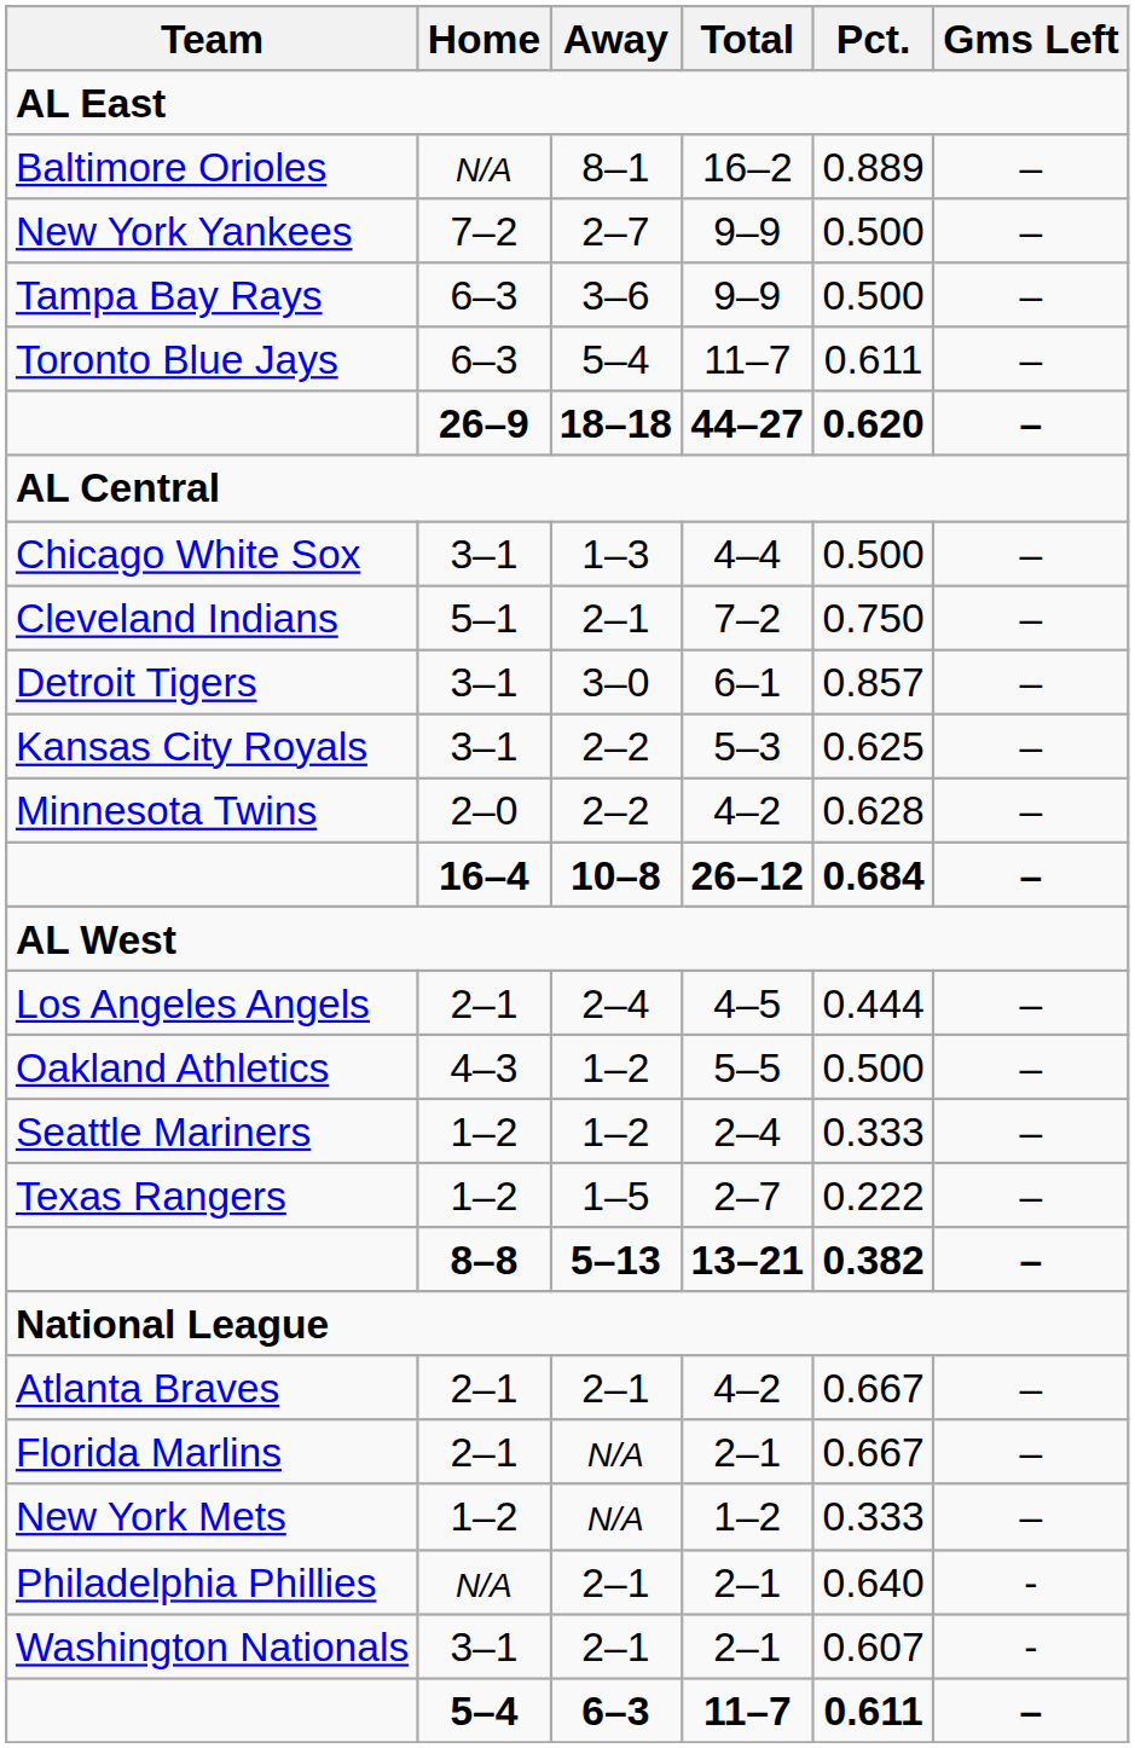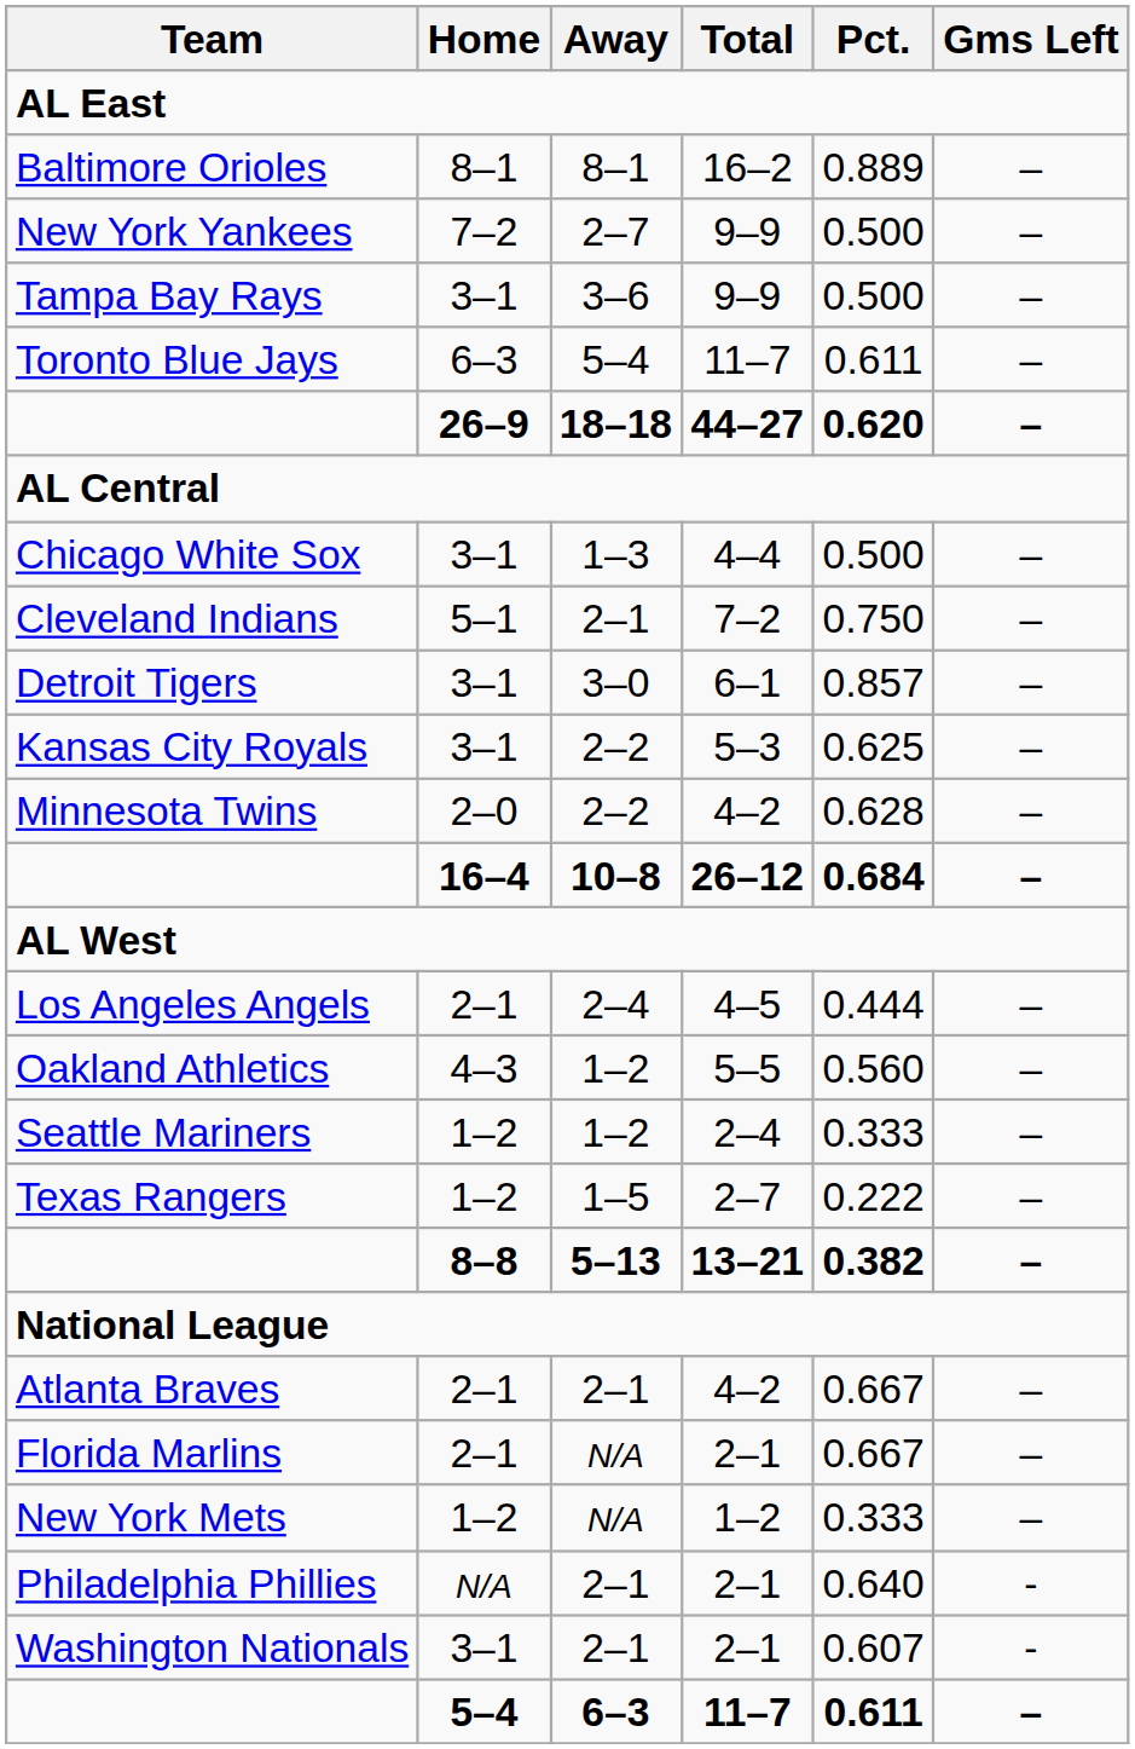 <table class="wikitable" style="font-size: 95%; text-align: center;">
 <tr>
 <th>Team</th>
 <th>Home</th>
 <th>Away</th>
 <th>Total</th>
 <th>Pct.</th>
 <th>Gms Left</th>
 </tr>
 <tr>
 <td align="left" colspan="6"><strong>AL East</strong></td>
 </tr>
 <tr>
 <td align="left"><a href='#'>Baltimore Orioles</a></td>
-<td><em><small>N/A</small></em></td>
+<td>8–1</td>
 <td>8–1</td>
 <td>16–2</td>
 <td>0.889</td>
 <td>–</td>
 </tr>
 <tr>
 <td align="left"><a href='#'>New York Yankees</a></td>
 <td>7–2</td>
 <td>2–7</td>
 <td>9–9</td>
 <td>0.500</td>
 <td>–</td>
 </tr>
 <tr>
 <td align="left"><a href='#'>Tampa Bay Rays</a></td>
-<td>6–3</td>
+<td>3–1</td>
 <td>3–6</td>
 <td>9–9</td>
 <td>0.500</td>
 <td>–</td>
 </tr>
 <tr>
 <td align="left"><a href='#'>Toronto Blue Jays</a></td>
 <td>6–3</td>
 <td>5–4</td>
 <td>11–7</td>
 <td>0.611</td>
 <td>–</td>
 </tr>
 <tr style="font-weight:bold;">
 <td></td>
 <td>26–9</td>
 <td>18–18</td>
 <td>44–27</td>
 <td>0.620</td>
 <td>–</td>
 </tr>
 <tr>
 <td align="left" colspan="6"><strong>AL Central</strong></td>
 </tr>
 <tr>
 <td align="left"><a href='#'>Chicago White Sox</a></td>
 <td>3–1</td>
 <td>1–3</td>
 <td>4–4</td>
 <td>0.500</td>
 <td>–</td>
 </tr>
 <tr>
 <td align="left"><a href='#'>Cleveland Indians</a></td>
 <td>5–1</td>
 <td>2–1</td>
 <td>7–2</td>
 <td>0.750</td>
 <td>–</td>
 </tr>
 <tr>
 <td align="left"><a href='#'>Detroit Tigers</a></td>
 <td>3–1</td>
 <td>3–0</td>
 <td>6–1</td>
 <td>0.857</td>
 <td>–</td>
 </tr>
 <tr>
 <td align="left"><a href='#'>Kansas City Royals</a></td>
 <td>3–1</td>
 <td>2–2</td>
 <td>5–3</td>
 <td>0.625</td>
 <td>–</td>
 </tr>
 <tr>
 <td align="left"><a href='#'>Minnesota Twins</a></td>
 <td>2–0</td>
 <td>2–2</td>
 <td>4–2</td>
 <td>0.628</td>
 <td>–</td>
 </tr>
 <tr style="font-weight:bold;">
 <td></td>
 <td>16–4</td>
 <td>10–8</td>
 <td>26–12</td>
 <td>0.684</td>
 <td>–</td>
 </tr>
 <tr>
 <td align="left" colspan="6"><strong>AL West</strong></td>
 </tr>
 <tr>
 <td align="left"><a href='#'>Los Angeles Angels</a></td>
 <td>2–1</td>
 <td>2–4</td>
 <td>4–5</td>
 <td>0.444</td>
 <td>–</td>
 </tr>
 <tr>
 <td align="left"><a href='#'>Oakland Athletics</a></td>
 <td>4–3</td>
 <td>1–2</td>
 <td>5–5</td>
-<td>0.500</td>
+<td>0.560</td>
 <td>–</td>
 </tr>
 <tr>
 <td align="left"><a href='#'>Seattle Mariners</a></td>
 <td>1–2</td>
 <td>1–2</td>
 <td>2–4</td>
 <td>0.333</td>
 <td>–</td>
 </tr>
 <tr>
 <td align="left"><a href='#'>Texas Rangers</a></td>
 <td>1–2</td>
 <td>1–5</td>
 <td>2–7</td>
 <td>0.222</td>
 <td>–</td>
 </tr>
 <tr style="font-weight:bold;">
 <td></td>
 <td>8–8</td>
 <td>5–13</td>
 <td>13–21</td>
 <td>0.382</td>
 <td>–</td>
 </tr>
 <tr>
 <td align="left" colspan="6"><strong>National League</strong></td>
 </tr>
 <tr>
 <td align="left"><a href='#'>Atlanta Braves</a></td>
 <td>2–1</td>
 <td>2–1</td>
 <td>4–2</td>
 <td>0.667</td>
 <td>–</td>
 </tr>
 <tr>
 <td align="left"><a href='#'>Florida Marlins</a></td>
 <td>2–1</td>
 <td><em><small>N/A</small></em></td>
 <td>2–1</td>
 <td>0.667</td>
 <td>–</td>
 </tr>
 <tr>
 <td align="left"><a href='#'>New York Mets</a></td>
 <td>1–2</td>
 <td><em><small>N/A</small></em></td>
 <td>1–2</td>
 <td>0.333</td>
 <td>–</td>
 </tr>
 <tr>
 <td align="left"><a href='#'>Philadelphia Phillies</a></td>
 <td><em><small>N/A</small></em></td>
 <td>2–1</td>
 <td>2–1</td>
 <td>0.640</td>
 <td>-</td>
 </tr>
 <tr>
 <td align="left"><a href='#'>Washington Nationals</a></td>
 <td>3–1</td>
 <td>2–1</td>
 <td>2–1</td>
 <td>0.607</td>
 <td>-</td>
 </tr>
 <tr style="font-weight:bold;">
 <td></td>
 <td>5–4</td>
 <td>6–3</td>
 <td>11–7</td>
 <td>0.611</td>
 <td>–</td>
 </tr>
 <tr>
 </tr>
 </table>
